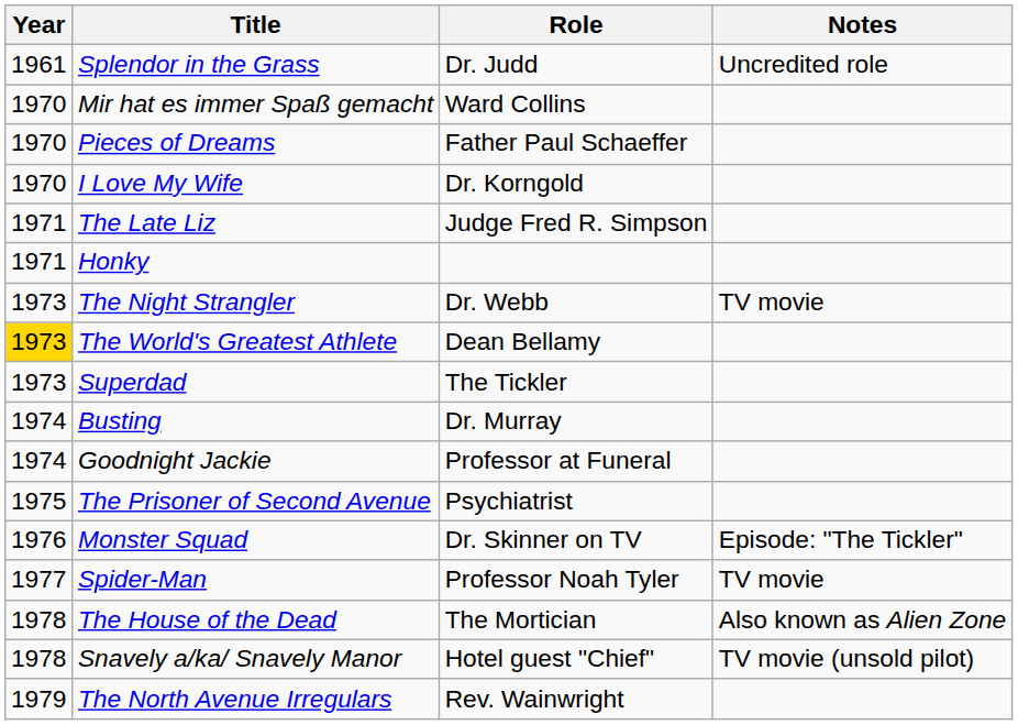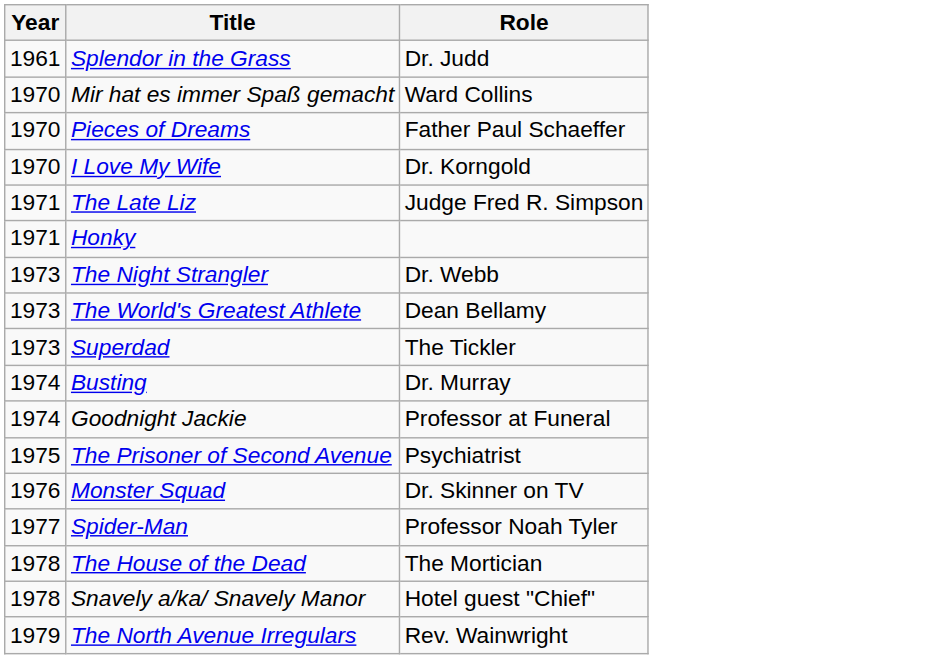 <table class="wikitable">
 <tr>
 <th>Year</th>
 <th>Title</th>
 <th>Role</th>
-<th>Notes</th>
 </tr>
 <tr>
 <td>1961</td>
 <td><em><a href='#'>Splendor in the Grass</a></em></td>
 <td>Dr. Judd</td>
-<td>Uncredited role</td>
 </tr>
 <tr>
 <td>1970</td>
 <td><em>Mir hat es immer Spaß gemacht</em></td>
 <td>Ward Collins</td>
-<td></td>
 </tr>
 <tr>
 <td>1970</td>
 <td><em><a href='#'>Pieces of Dreams</a></em></td>
 <td>Father Paul Schaeffer</td>
-<td></td>
 </tr>
 <tr>
 <td>1970</td>
 <td><em><a href='#'>I Love My Wife</a></em></td>
 <td>Dr. Korngold</td>
-<td></td>
 </tr>
 <tr>
 <td>1971</td>
 <td><em><a href='#'>The Late Liz</a></em></td>
 <td>Judge Fred R. Simpson</td>
-<td></td>
 </tr>
 <tr>
 <td>1971</td>
 <td><em><a href='#'>Honky</a></em></td>
-<td></td>
 <td></td>
 </tr>
 <tr>
 <td>1973</td>
 <td><em><a href='#'>The Night Strangler</a></em></td>
 <td>Dr. Webb</td>
-<td>TV movie</td>
 </tr>
 <tr>
-<td style="background: gold;">1973</td>
+<td>1973</td>
 <td><em><a href='#'>The World's Greatest Athlete</a></em></td>
 <td>Dean Bellamy</td>
-<td></td>
 </tr>
 <tr>
 <td>1973</td>
 <td><em><a href='#'>Superdad</a></em></td>
 <td>The Tickler</td>
-<td></td>
 </tr>
 <tr>
 <td>1974</td>
 <td><em><a href='#'>Busting</a></em></td>
 <td>Dr. Murray</td>
-<td></td>
 </tr>
 <tr>
 <td>1974</td>
 <td><em>Goodnight Jackie</em></td>
 <td>Professor at Funeral</td>
-<td></td>
 </tr>
 <tr>
 <td>1975</td>
 <td><em><a href='#'>The Prisoner of Second Avenue</a></em></td>
 <td>Psychiatrist</td>
-<td></td>
 </tr>
 <tr>
 <td>1976</td>
 <td><em><a href='#'>Monster Squad</a></em></td>
 <td>Dr. Skinner on TV</td>
-<td>Episode: "The Tickler"</td>
 </tr>
 <tr>
 <td>1977</td>
 <td><em><a href='#'>Spider-Man</a></em></td>
 <td>Professor Noah Tyler</td>
-<td>TV movie</td>
 </tr>
 <tr>
 <td>1978</td>
 <td><em><a href='#'>The House of the Dead</a></em></td>
 <td>The Mortician</td>
-<td>Also known as <em>Alien Zone</em></td>
 </tr>
 <tr>
 <td>1978</td>
 <td><em>Snavely a/ka/ Snavely Manor</em></td>
 <td>Hotel guest "Chief"</td>
-<td>TV movie (unsold pilot)</td>
 </tr>
 <tr>
 <td>1979</td>
 <td><em><a href='#'>The North Avenue Irregulars</a></em></td>
 <td>Rev. Wainwright</td>
-<td></td>
 </tr>
 </table>
